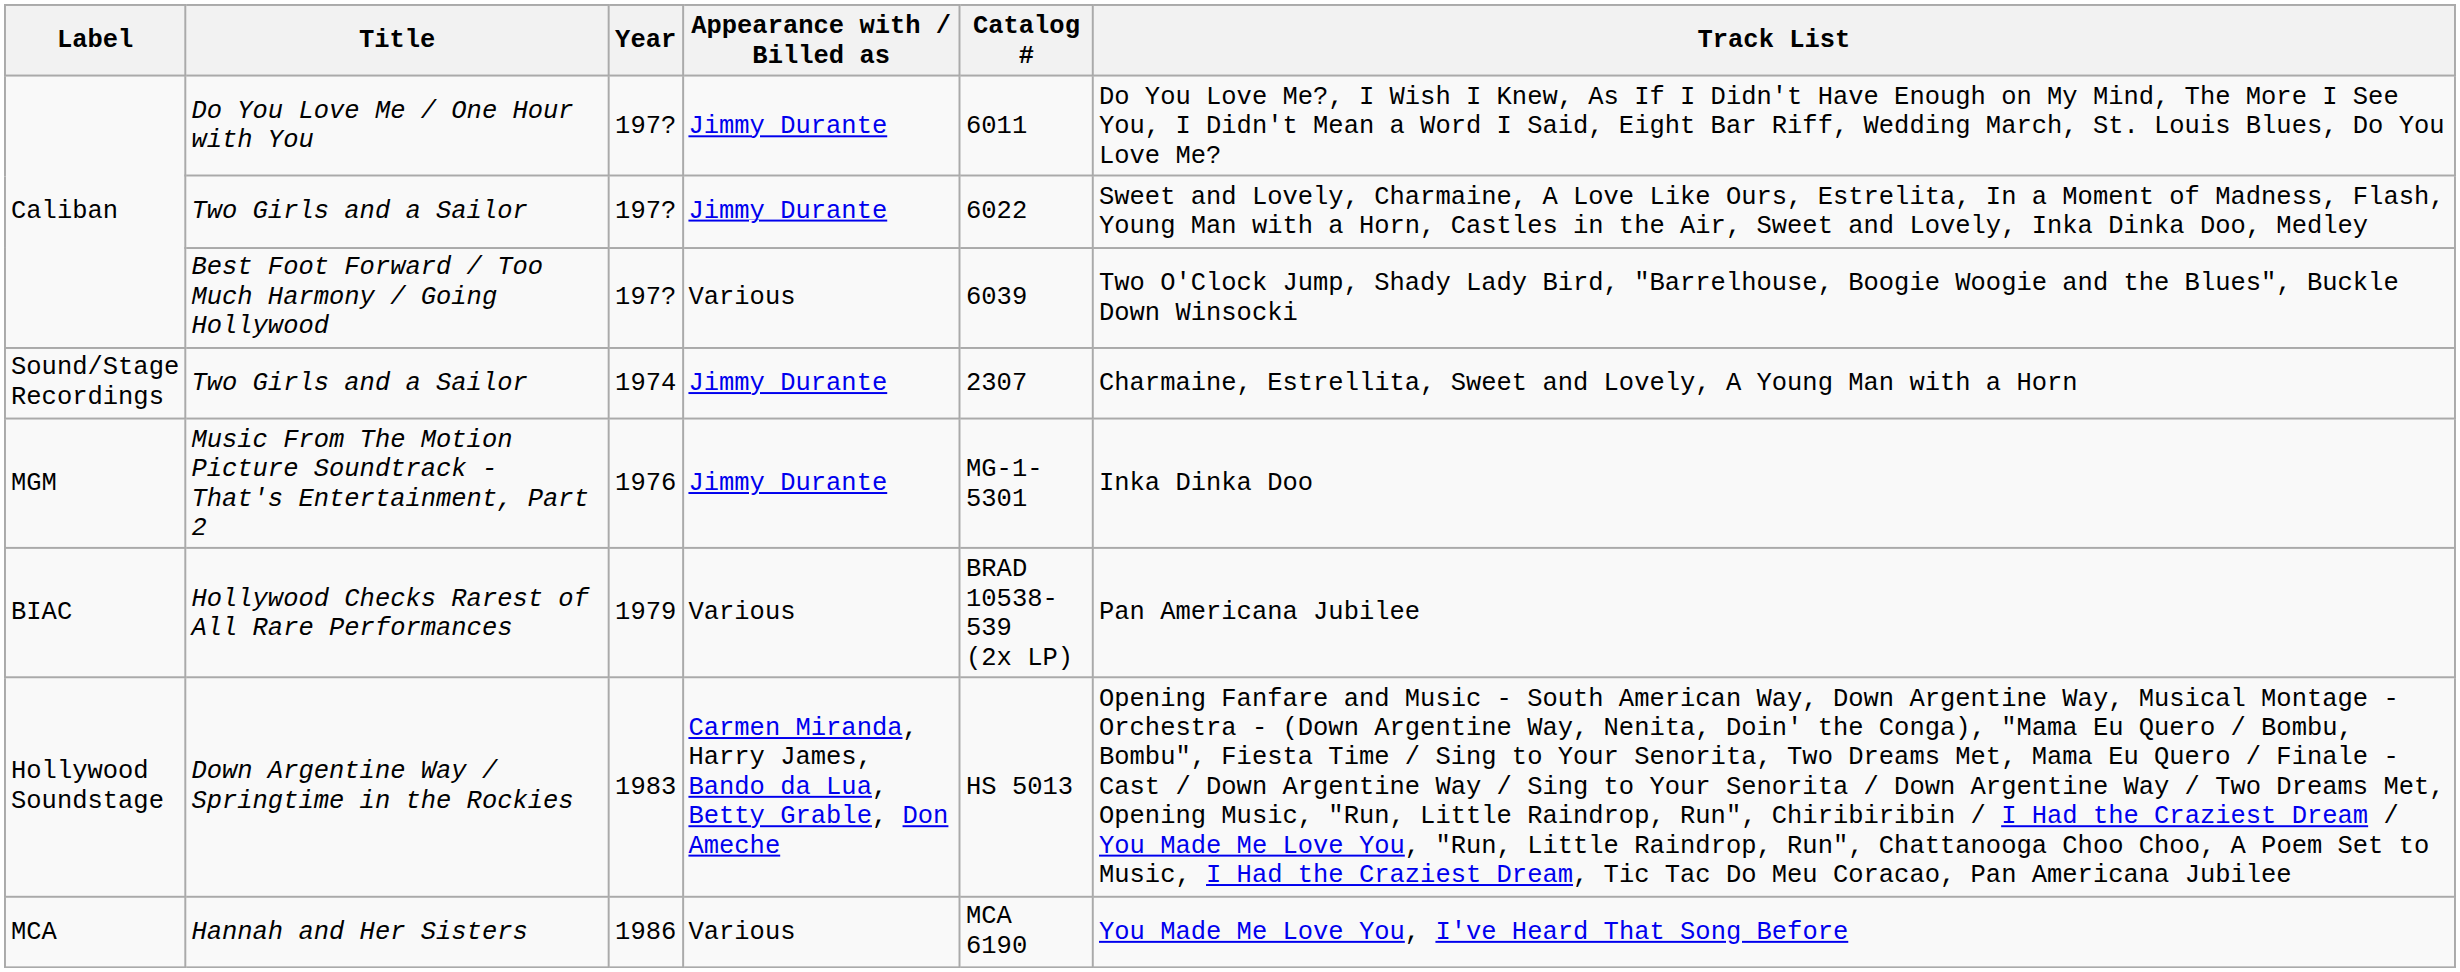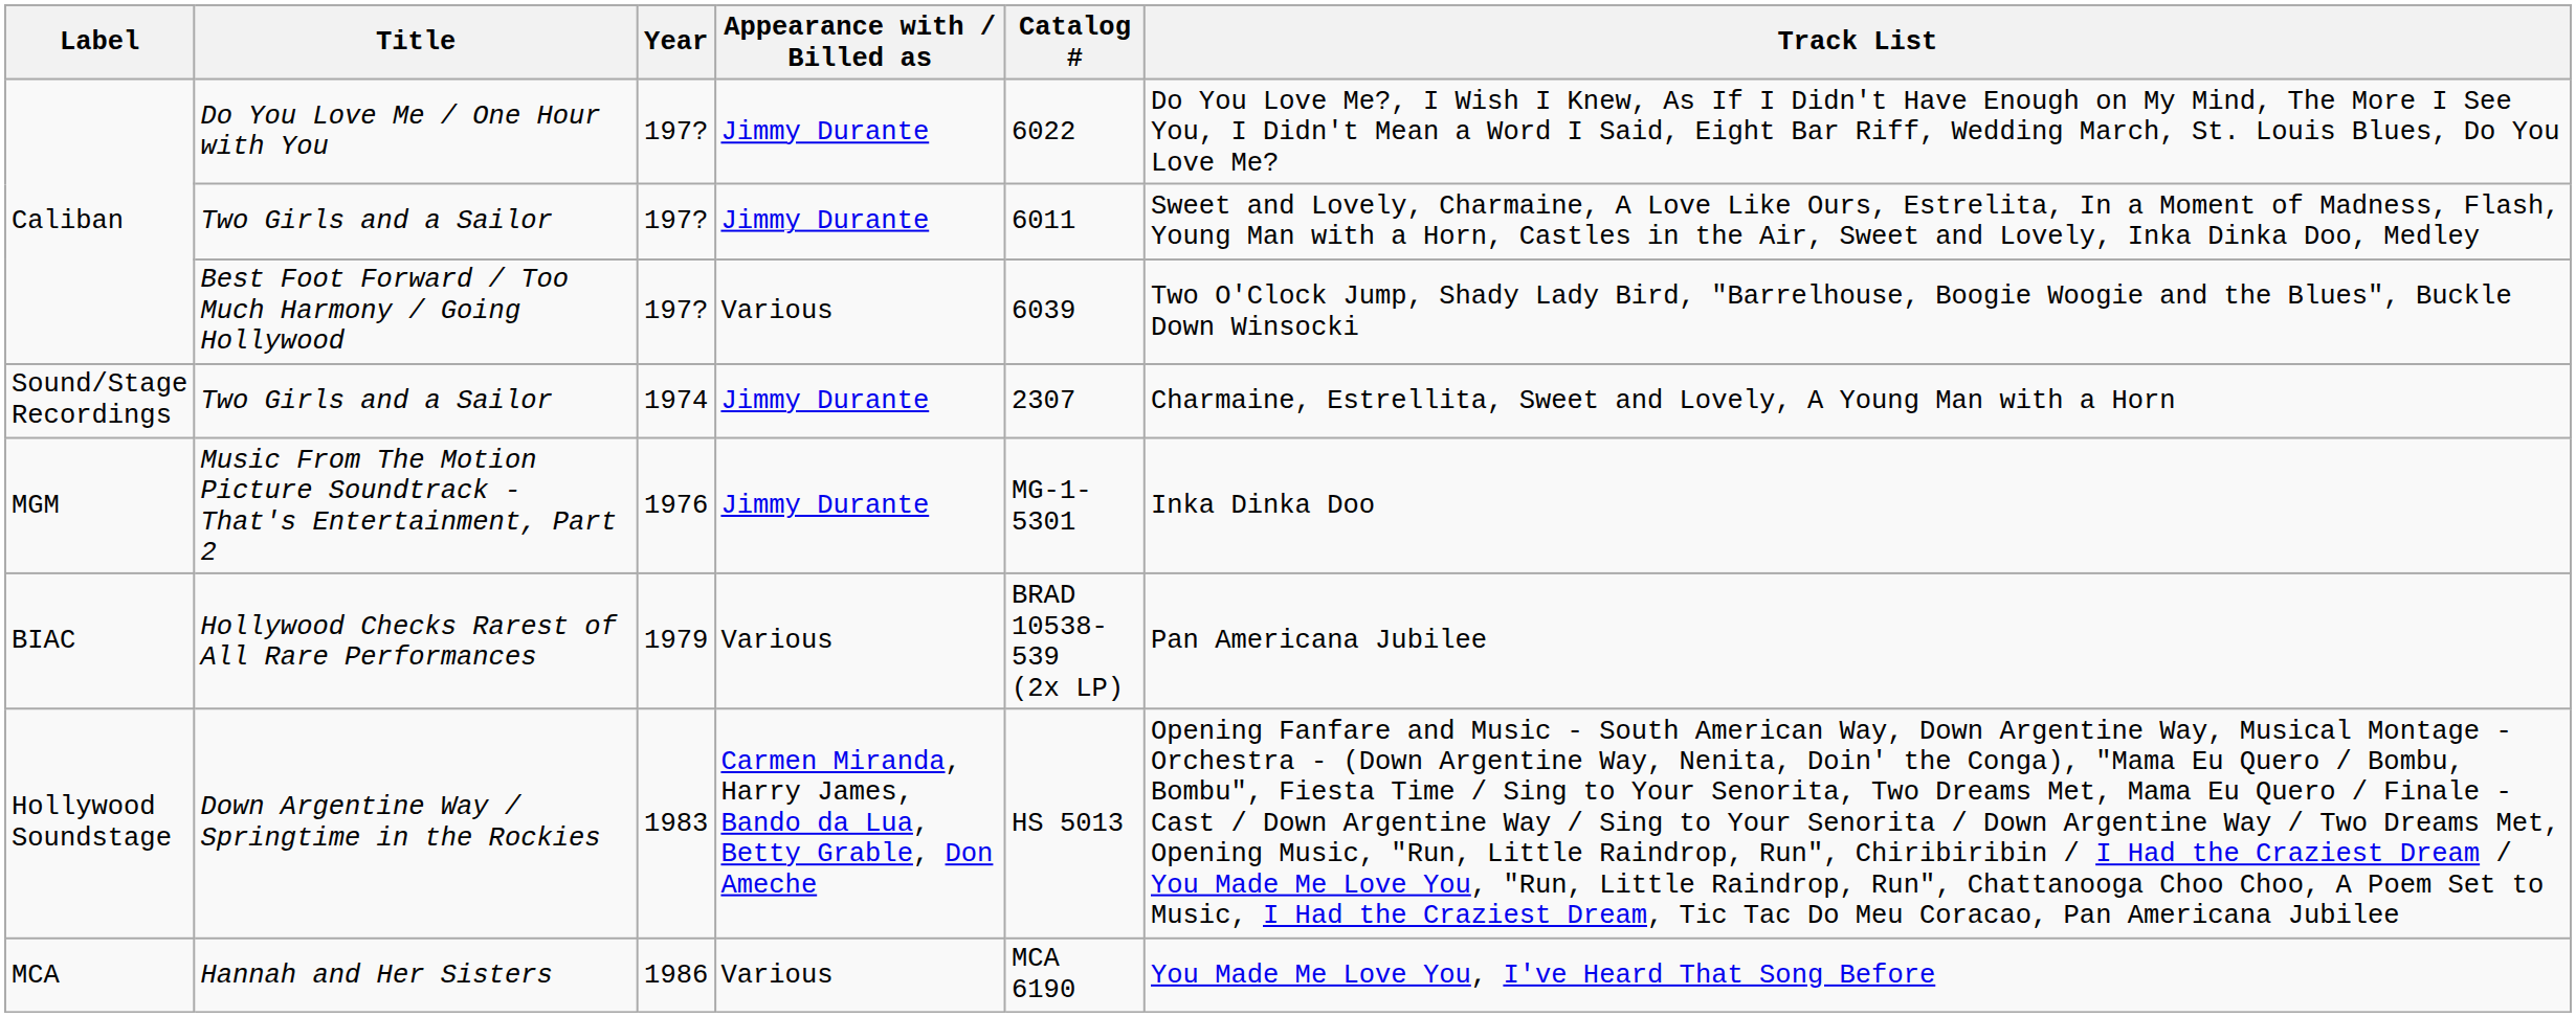 <table class="wikitable sortable">
 <tr>
 <th scope="col" style="width: 65px;">Label</th>
 <th scope="col" style="width: 210px;">Title</th>
 <th scope="col" style="width: 30px;">Year</th>
 <th>Appearance with / Billed as</th>
 <th>Catalog #</th>
 <th>Track List</th>
 </tr>
 <tr>
 <td rowspan=3>Caliban</td>
 <td><em>Do You Love Me / One Hour with You</em></td>
 <td>197?</td>
 <td><a href='#'>Jimmy Durante</a></td>
-<td>6011</td>
+<td>6022</td>
 <td>Do You Love Me?, I Wish I Knew, As If I Didn't Have Enough on My Mind, The More I See You, I Didn't Mean a Word I Said, Eight Bar Riff, Wedding March, St. Louis Blues, Do You Love Me?</td>
 </tr>
 <tr>
 <td><em>Two Girls and a Sailor</em></td>
 <td>197?</td>
 <td><a href='#'>Jimmy Durante</a></td>
-<td>6022</td>
+<td>6011</td>
 <td>Sweet and Lovely, Charmaine, A Love Like Ours, Estrelita, In a Moment of Madness, Flash, Young Man with a Horn, Castles in the Air, Sweet and Lovely, Inka Dinka Doo, Medley</td>
 </tr>
 <tr>
 <td><em>Best Foot Forward / Too Much Harmony / Going Hollywood</em></td>
 <td>197?</td>
 <td>Various</td>
 <td>6039</td>
 <td>Two O'Clock Jump, Shady Lady Bird, "Barrelhouse, Boogie Woogie and the Blues", Buckle Down Winsocki</td>
 </tr>
 <tr>
 <td>Sound/Stage Recordings</td>
 <td><em>Two Girls and a Sailor</em></td>
 <td>1974</td>
 <td><a href='#'>Jimmy Durante</a></td>
 <td>2307</td>
 <td>Charmaine, Estrellita, Sweet and Lovely, A Young Man with a Horn</td>
 </tr>
 <tr>
 <td>MGM</td>
 <td><em>Music From The Motion Picture Soundtrack - That's Entertainment, Part 2</em></td>
 <td>1976</td>
 <td><a href='#'>Jimmy Durante</a></td>
 <td>MG-1-5301</td>
 <td>Inka Dinka Doo</td>
 </tr>
 <tr>
 <td>BIAC</td>
 <td><em>Hollywood Checks Rarest of All Rare Performances</em></td>
 <td>1979</td>
 <td>Various</td>
 <td>BRAD 10538-539<br>(2x LP)</td>
 <td>Pan Americana Jubilee</td>
 </tr>
 <tr>
 <td>Hollywood Soundstage</td>
 <td><em>Down Argentine Way / Springtime in the Rockies</em></td>
 <td>1983</td>
 <td><a href='#'>Carmen Miranda</a>, Harry James, <a href='#'>Bando da Lua</a>, <a href='#'>Betty Grable</a>, <a href='#'>Don Ameche</a></td>
 <td>HS 5013</td>
 <td>Opening Fanfare and Music - South American Way, Down Argentine Way, Musical Montage - Orchestra - (Down Argentine Way, Nenita, Doin' the Conga), "Mama Eu Quero / Bombu, Bombu", Fiesta Time / Sing to Your Senorita, Two Dreams Met, Mama Eu Quero / Finale - Cast / Down Argentine Way / Sing to Your Senorita / Down Argentine Way / Two Dreams Met, Opening Music, "Run, Little Raindrop, Run", Chiribiribin / <a href='#'>I Had the Craziest Dream</a> / <a href='#'>You Made Me Love You</a>, "Run, Little Raindrop, Run", Chattanooga Choo Choo, A Poem Set to Music, <a href='#'>I Had the Craziest Dream</a>, Tic Tac Do Meu Coracao, Pan Americana Jubilee</td>
 </tr>
 <tr>
 <td>MCA</td>
 <td><em>Hannah and Her Sisters</em></td>
 <td>1986</td>
 <td>Various</td>
 <td>MCA 6190</td>
 <td><a href='#'>You Made Me Love You</a>, <a href='#'>I've Heard That Song Before</a></td>
 </tr>
 </table>
